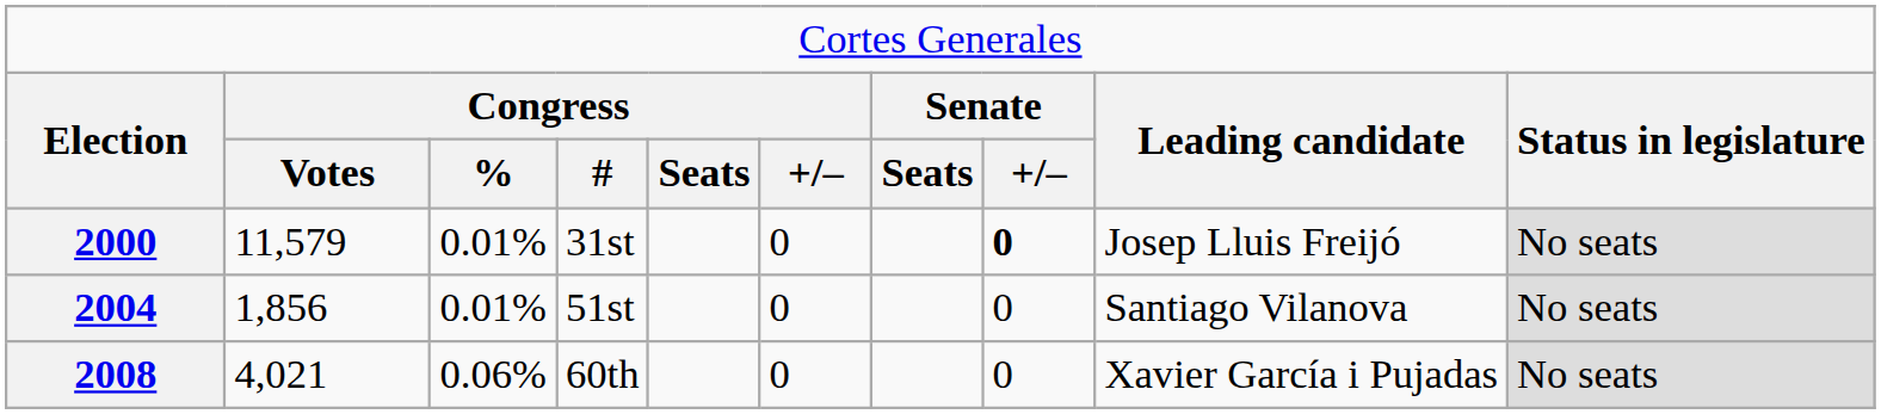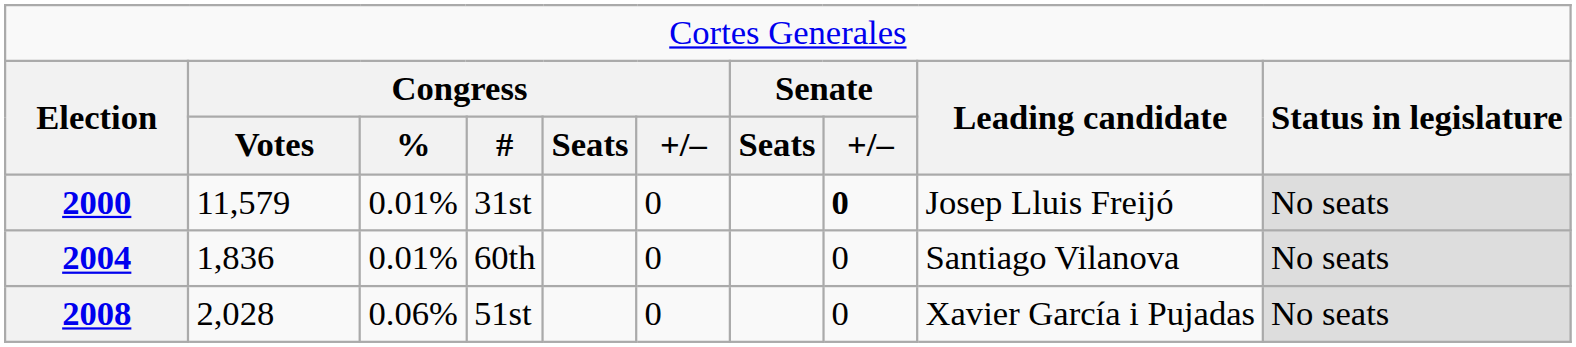 <table class="wikitable" style="font-size:97%; text-align:left;">
 <tr>
 <td colspan="10" align="center"><a href='#'>Cortes Generales</a></td>
 </tr>
 <tr>
 <th rowspan="2" width="75">Election</th>
 <th colspan="5">Congress</th>
 <th colspan="2">Senate</th>
 <th rowspan="2">Leading candidate</th>
 <th rowspan="2">Status in legislature</th>
 </tr>
 <tr>
 <th width="70">Votes</th>
 <th width="35">%</th>
 <th width="25">#</th>
 <th>Seats</th>
 <th width="35">+/–</th>
 <th>Seats</th>
 <th width="35">+/–</th>
 </tr>
 <tr>
 <th><a href='#'>2000</a></th>
 <td>11,579</td>
 <td>0.01%</td>
 <td>31st</td>
 <td></td>
 <td>0</td>
 <td></td>
 <td><strong>0</strong></td>
 <td>Josep Lluis Freijó</td>
 <td style="background:#ddd;">No seats</td>
 </tr>
 <tr>
 <th><a href='#'>2004</a></th>
-<td>1,856</td>
+<td>1,836</td>
 <td>0.01%</td>
-<td>51st</td>
+<td>60th</td>
 <td></td>
 <td>0</td>
 <td></td>
 <td>0</td>
 <td>Santiago Vilanova</td>
 <td style="background:#ddd;">No seats</td>
 </tr>
 <tr>
 <th><a href='#'>2008</a></th>
-<td>4,021</td>
+<td>2,028</td>
 <td>0.06%</td>
-<td>60th</td>
+<td>51st</td>
 <td></td>
 <td>0</td>
 <td></td>
 <td>0</td>
 <td>Xavier García i Pujadas</td>
 <td style="background:#ddd;">No seats</td>
 </tr>
 </table>
